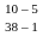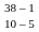 <table style="text-align:center">
 <tr>
 <th width=200></th>
 <th width=100></th>
 <th width=200></th>
 </tr>
 <tr>
 <td align=right><strong></strong></td>
-<td>10 – 5</td>
+<td>38 – 1</td>
 <td align=left></td>
 </tr>
 <tr>
 <td align=right><strong></strong></td>
-<td>38 – 1</td>
+<td>10 – 5</td>
 <td align=left></td>
 </tr>
 </table>
